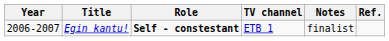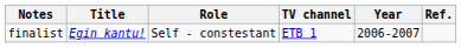 <table class="wikitable sortable">
 <tr>
-<th>Year</th>
+<th class="unsortable">Notes</th>
 <th>Title</th>
 <th>Role</th>
 <th>TV channel</th>
-<th class="unsortable">Notes</th>
+<th>Year</th>
 <th>Ref.</th>
 </tr>
 <tr>
+<td>finalist</td>
+<td><em><a href='#'>Egin kantu!</a></em></td>
+<td>Self - constestant</td>
+<td><a href='#'>ETB 1</a></td>
 <td>2006-2007</td>
-<td><em><a href='#'>Egin kantu!</a></em></td>
-<td><strong>Self - constestant</strong></td>
-<td><a href='#'>ETB 1</a></td>
-<td>finalist</td>
 <td></td>
 </tr>
 </table>
